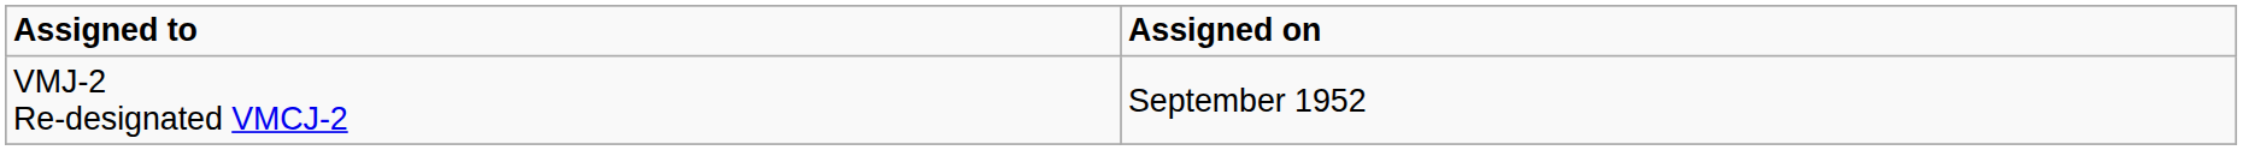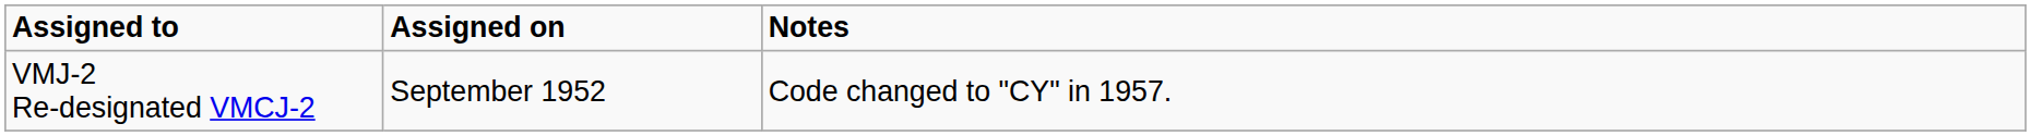 <table class="wikitable" style="width: 70%;">
 <tr>
 <td style="width: 200px;"><strong>Assigned to</strong></td>
 <td style="width: 200px;"><strong>Assigned on</strong></td>
+<td><strong>Notes</strong></td>
 </tr>
 <tr>
 <td>VMJ-2<br>Re-designated <a href='#'>VMCJ-2</a></td>
 <td>September 1952</td>
+<td>Code changed to "CY" in 1957.</td>
 </tr>
 </table>
